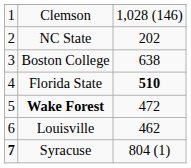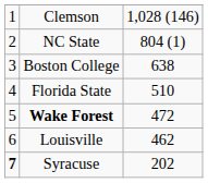 <table class="wikitable">
 <tr align="center">
 </tr>
 <tr align="center">
 <td>1</td>
 <td>Clemson</td>
 <td>1,028 (146)</td>
 </tr>
 <tr align="center">
 <td>2</td>
 <td>NC State</td>
-<td>202</td>
+<td>804 (1)</td>
 </tr>
 <tr align="center">
 <td>3</td>
 <td>Boston College</td>
 <td>638</td>
 </tr>
 <tr align="center">
 <td>4</td>
 <td>Florida State</td>
-<td><strong>510</strong></td>
+<td>510</td>
 </tr>
 <tr align="center">
 <td>5</td>
 <td><strong>Wake Forest</strong></td>
 <td>472</td>
 </tr>
 <tr align="center">
 <td>6</td>
 <td>Louisville</td>
 <td>462</td>
 </tr>
 <tr align="center">
 <td><strong>7</strong></td>
 <td>Syracuse</td>
-<td>804 (1)</td>
+<td>202</td>
 </tr>
 </table>
